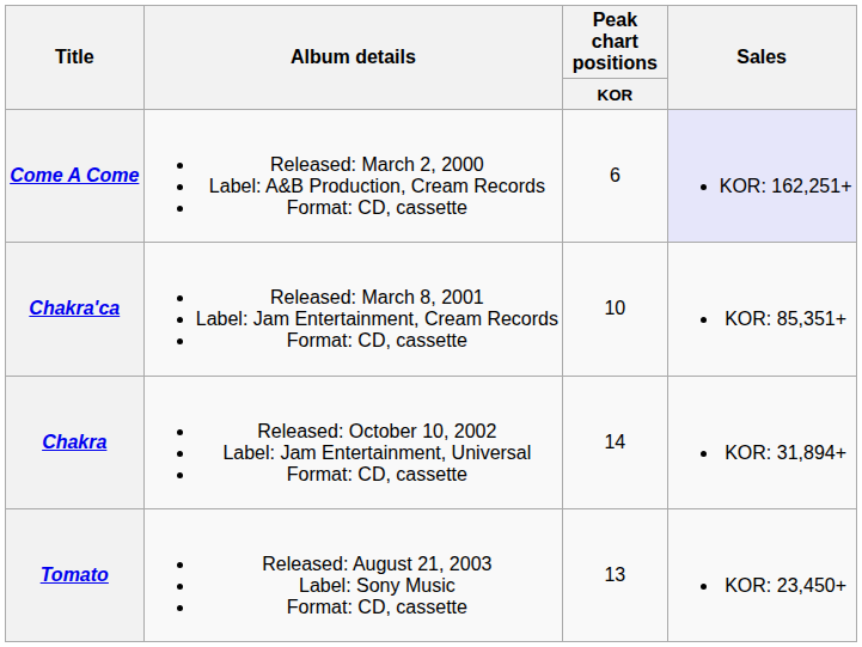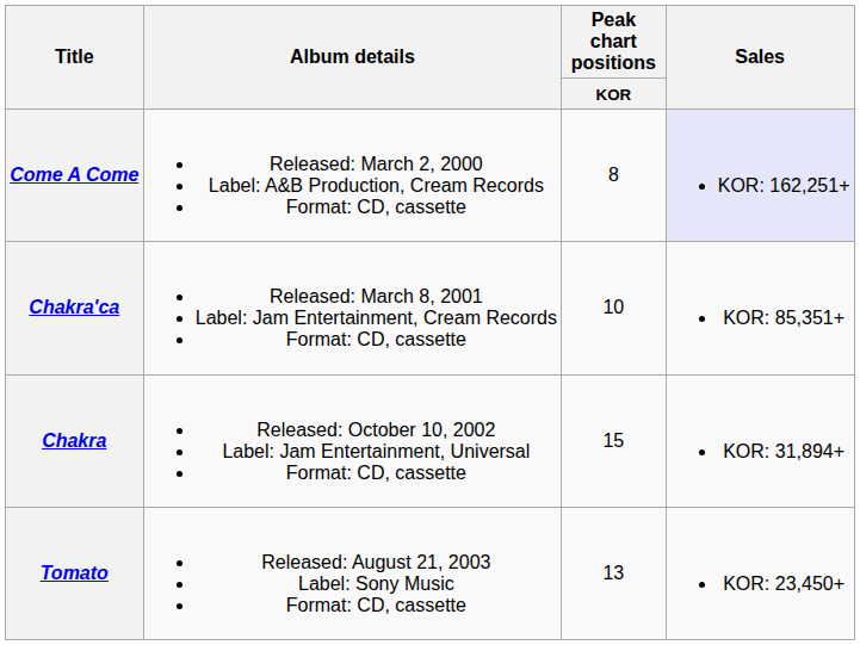 <table class="wikitable plainrowheaders" style="text-align:center;">
 <tr>
 <th scope="col" rowspan="2">Title</th>
 <th scope="col" rowspan="2">Album details</th>
 <th scope="col" colspan="1" style="width:5em;">Peak chart positions</th>
 <th scope="col" rowspan="2">Sales</th>
 </tr>
 <tr>
 <th><small>KOR</small><br></th>
 </tr>
 <tr>
 <th scope="row"><em><a href='#'>Come A Come</a></em></th>
 <td><br><ul><li>Released: March 2, 2000</li><li>Label: A&B Production, Cream Records</li><li>Format: CD, cassette</li></ul></td>
-<td>6</td>
+<td>8</td>
 <td style="background: lavender;"><br><ul><li>KOR: 162,251+</li></ul></td>
 </tr>
 <tr>
 <th scope="row"><em><a href='#'>Chakra'ca</a></em></th>
 <td><br><ul><li>Released: March 8, 2001</li><li>Label: Jam Entertainment, Cream Records</li><li>Format: CD, cassette</li></ul></td>
 <td>10</td>
 <td><br><ul><li>KOR: 85,351+</li></ul></td>
 </tr>
 <tr>
 <th scope="row"><em><a href='#'>Chakra</a></em></th>
 <td><br><ul><li>Released: October 10, 2002</li><li>Label: Jam Entertainment, Universal</li><li>Format: CD, cassette</li></ul></td>
-<td>14</td>
+<td>15</td>
 <td><br><ul><li>KOR: 31,894+</li></ul></td>
 </tr>
 <tr>
 <th scope="row"><em><a href='#'>Tomato</a></em></th>
 <td><br><ul><li>Released: August 21, 2003</li><li>Label: Sony Music</li><li>Format: CD, cassette</li></ul></td>
 <td>13</td>
 <td><br><ul><li>KOR: 23,450+</li></ul></td>
 </tr>
 <tr>
 </tr>
 </table>
